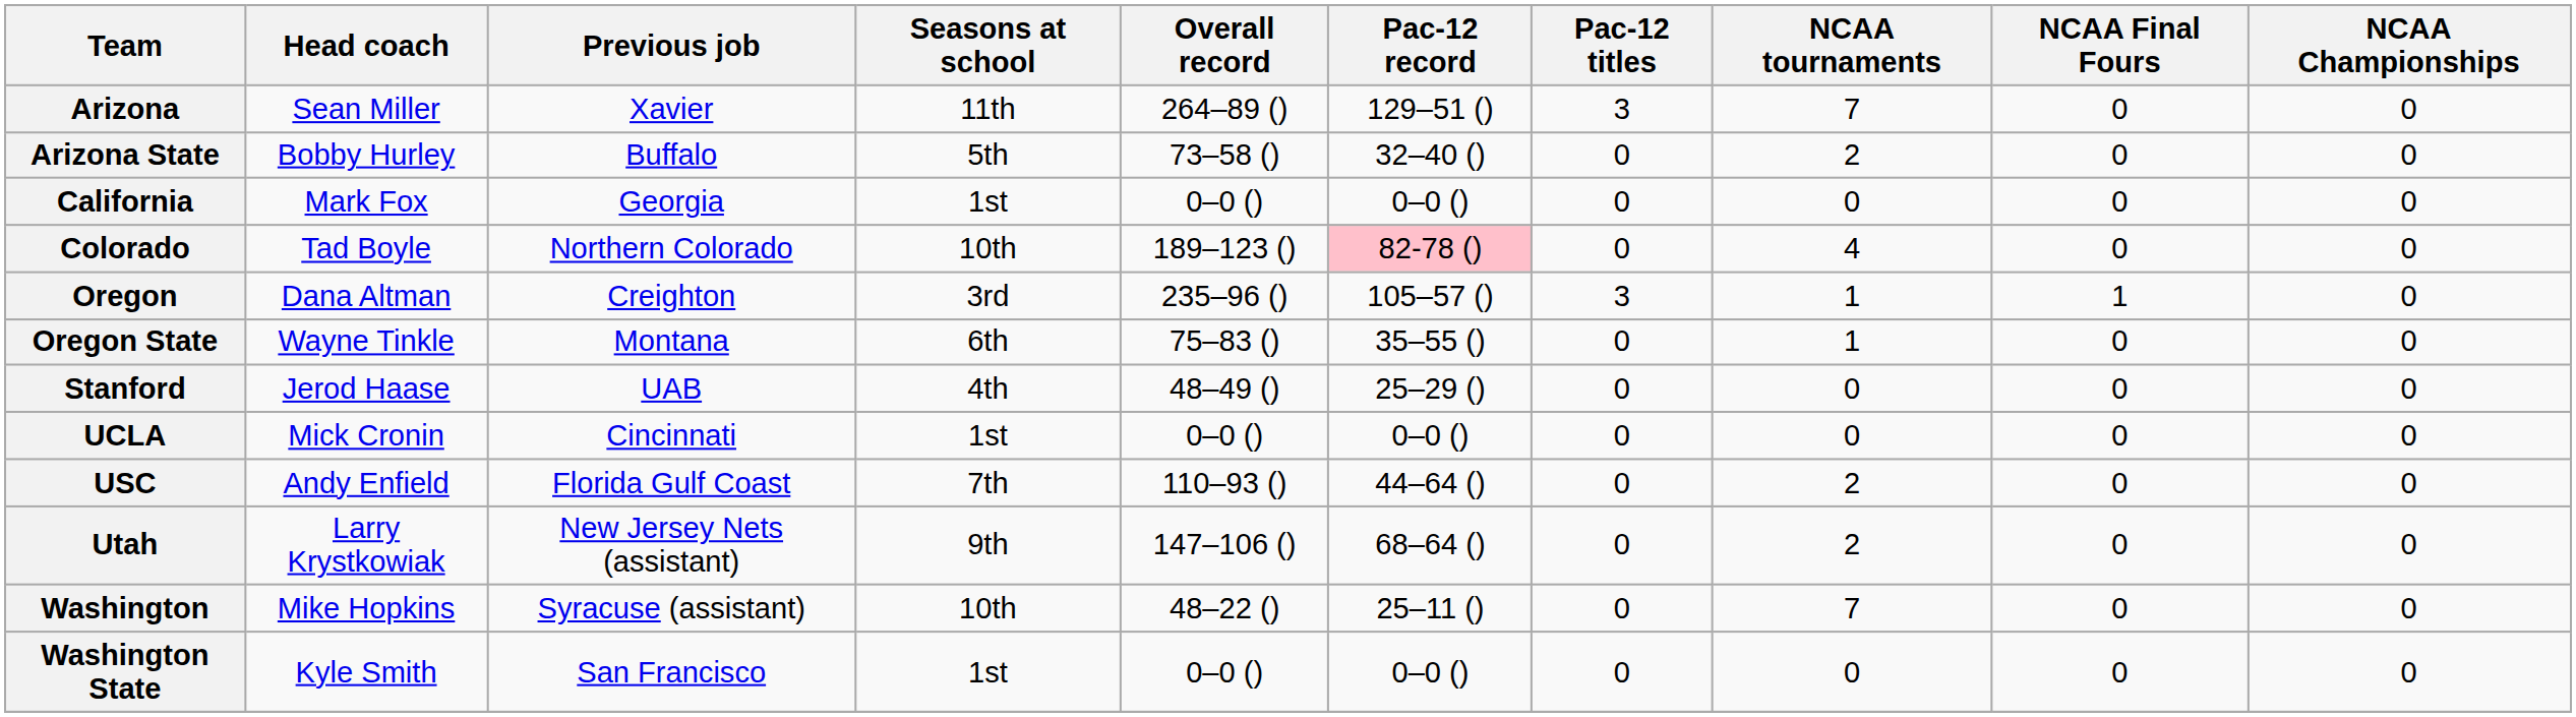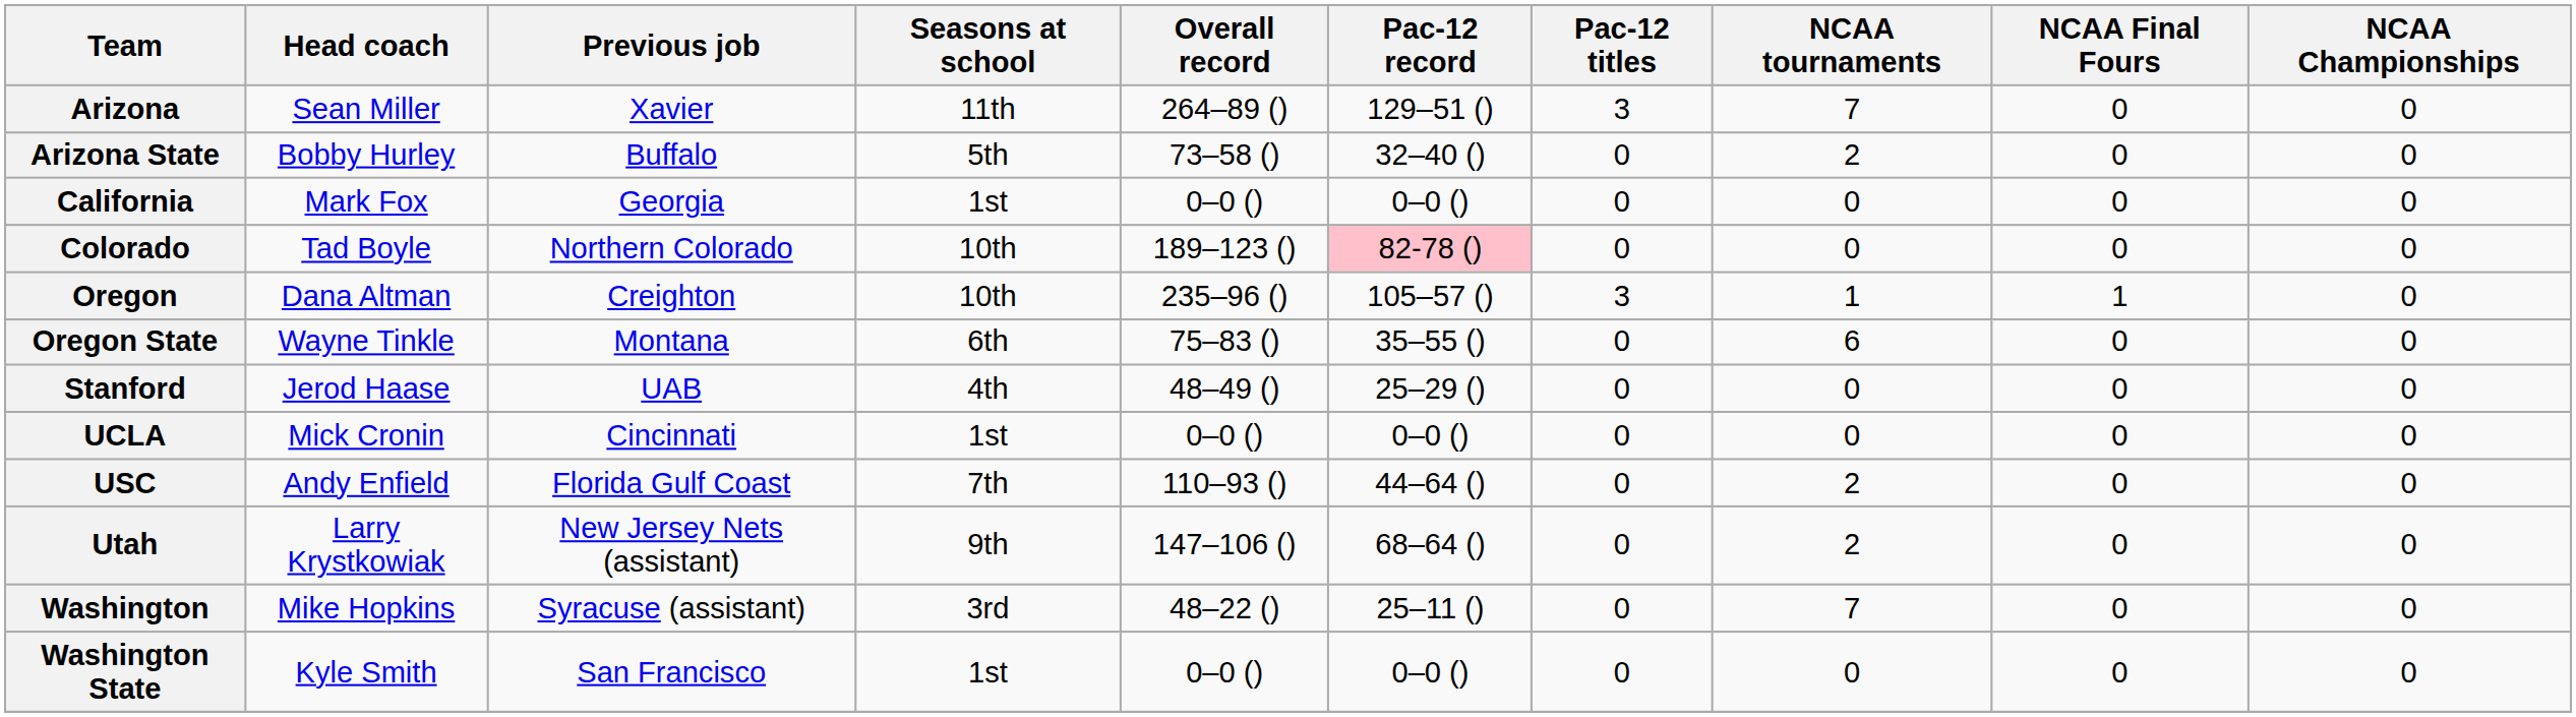 <table class="wikitable sortable" style="text-align: center;font-size:90%;">
 <tr>
 <th width="110">Team</th>
 <th>Head coach</th>
 <th>Previous job</th>
 <th>Seasons at school</th>
 <th>Overall record</th>
 <th>Pac-12 record</th>
 <th>Pac-12 titles</th>
 <th>NCAA tournaments</th>
 <th>NCAA Final Fours</th>
 <th>NCAA Championships</th>
 </tr>
 <tr>
 <th style=>Arizona</th>
 <td><a href='#'>Sean Miller</a></td>
 <td><a href='#'>Xavier</a></td>
 <td>11th</td>
 <td>264–89 ()</td>
 <td>129–51 ()</td>
 <td>3</td>
 <td>7</td>
 <td>0</td>
 <td>0</td>
 </tr>
 <tr>
 <th style=>Arizona State</th>
 <td><a href='#'>Bobby Hurley</a></td>
 <td><a href='#'>Buffalo</a></td>
 <td>5th</td>
 <td>73–58 ()</td>
 <td>32–40 ()</td>
 <td>0</td>
 <td>2</td>
 <td>0</td>
 <td>0</td>
 </tr>
 <tr>
 <th style=>California</th>
 <td><a href='#'>Mark Fox</a></td>
 <td><a href='#'>Georgia</a></td>
 <td>1st</td>
 <td>0–0 ()</td>
 <td>0–0  ()</td>
 <td>0</td>
 <td>0</td>
 <td>0</td>
 <td>0</td>
 </tr>
 <tr>
 <th style=>Colorado</th>
 <td><a href='#'>Tad Boyle</a></td>
 <td><a href='#'>Northern Colorado</a></td>
 <td>10th</td>
 <td>189–123 ()</td>
 <td style="background: pink;">82-78 ()</td>
 <td>0</td>
-<td>4</td>
+<td>0</td>
 <td>0</td>
 <td>0</td>
 </tr>
 <tr>
 <th style=>Oregon</th>
 <td><a href='#'>Dana Altman</a></td>
 <td><a href='#'>Creighton</a></td>
-<td>3rd</td>
+<td>10th</td>
 <td>235–96 ()</td>
 <td>105–57 ()</td>
 <td>3</td>
 <td>1</td>
 <td>1</td>
 <td>0</td>
 </tr>
 <tr>
 <th style=>Oregon State</th>
 <td><a href='#'>Wayne Tinkle</a></td>
 <td><a href='#'>Montana</a></td>
 <td>6th</td>
 <td>75–83 ()</td>
 <td>35–55 ()</td>
 <td>0</td>
-<td>1</td>
+<td>6</td>
 <td>0</td>
 <td>0</td>
 </tr>
 <tr>
 <th style=>Stanford</th>
 <td><a href='#'>Jerod Haase</a></td>
 <td><a href='#'>UAB</a></td>
 <td>4th</td>
 <td>48–49 ()</td>
 <td>25–29 ()</td>
 <td>0</td>
 <td>0</td>
 <td>0</td>
 <td>0</td>
 </tr>
 <tr>
 <th style=>UCLA</th>
 <td><a href='#'>Mick Cronin</a></td>
 <td><a href='#'>Cincinnati</a></td>
 <td>1st</td>
 <td>0–0 ()</td>
 <td>0–0  ()</td>
 <td>0</td>
 <td>0</td>
 <td>0</td>
 <td>0</td>
 </tr>
 <tr>
 <th style=>USC</th>
 <td><a href='#'>Andy Enfield</a></td>
 <td><a href='#'>Florida Gulf Coast</a></td>
 <td>7th</td>
 <td>110–93 ()</td>
 <td>44–64 ()</td>
 <td>0</td>
 <td>2</td>
 <td>0</td>
 <td>0</td>
 </tr>
 <tr>
 <th style=>Utah</th>
 <td><a href='#'>Larry Krystkowiak</a></td>
 <td><a href='#'>New Jersey Nets</a> (assistant)</td>
 <td>9th</td>
 <td>147–106 ()</td>
 <td>68–64  ()</td>
 <td>0</td>
 <td>2</td>
 <td>0</td>
 <td>0</td>
 </tr>
 <tr>
 <th style=>Washington</th>
 <td><a href='#'>Mike Hopkins</a></td>
 <td><a href='#'>Syracuse</a> (assistant)</td>
-<td>10th</td>
+<td>3rd</td>
 <td>48–22 ()</td>
 <td>25–11  ()</td>
 <td>0</td>
 <td>7</td>
 <td>0</td>
 <td>0</td>
 </tr>
 <tr>
 <th style=>Washington State</th>
 <td><a href='#'>Kyle Smith</a></td>
 <td><a href='#'>San Francisco</a></td>
 <td>1st</td>
 <td>0–0 ()</td>
 <td>0–0  ()</td>
 <td>0</td>
 <td>0</td>
 <td>0</td>
 <td>0</td>
 </tr>
 <tr>
 </tr>
 </table>
